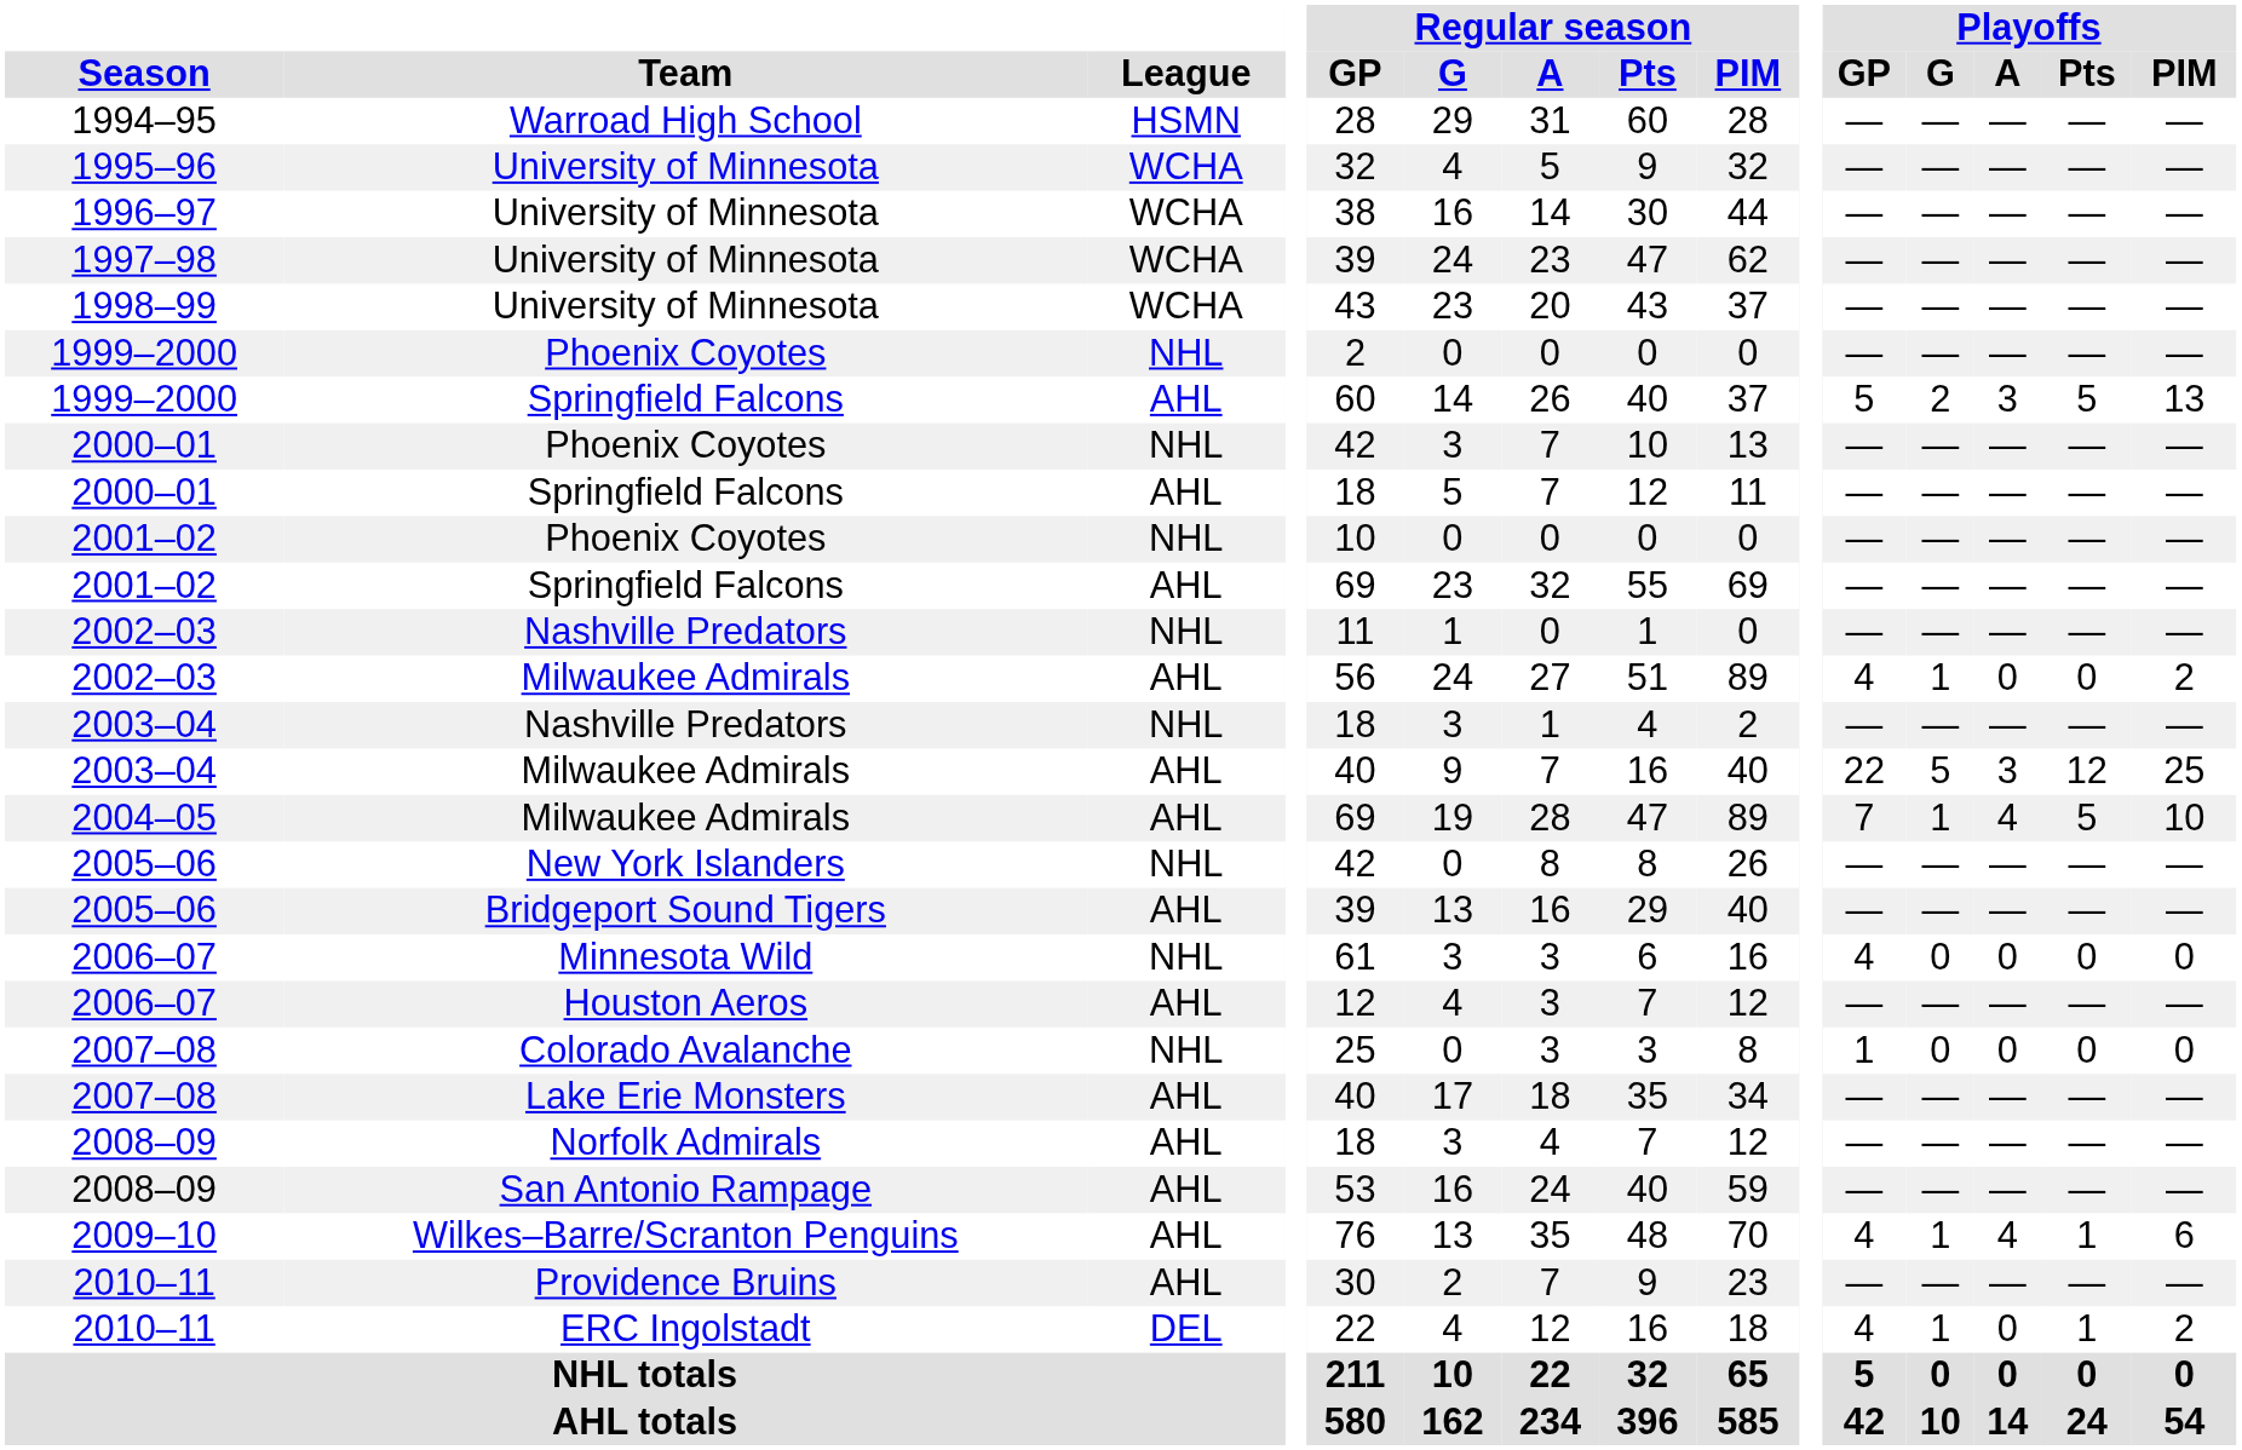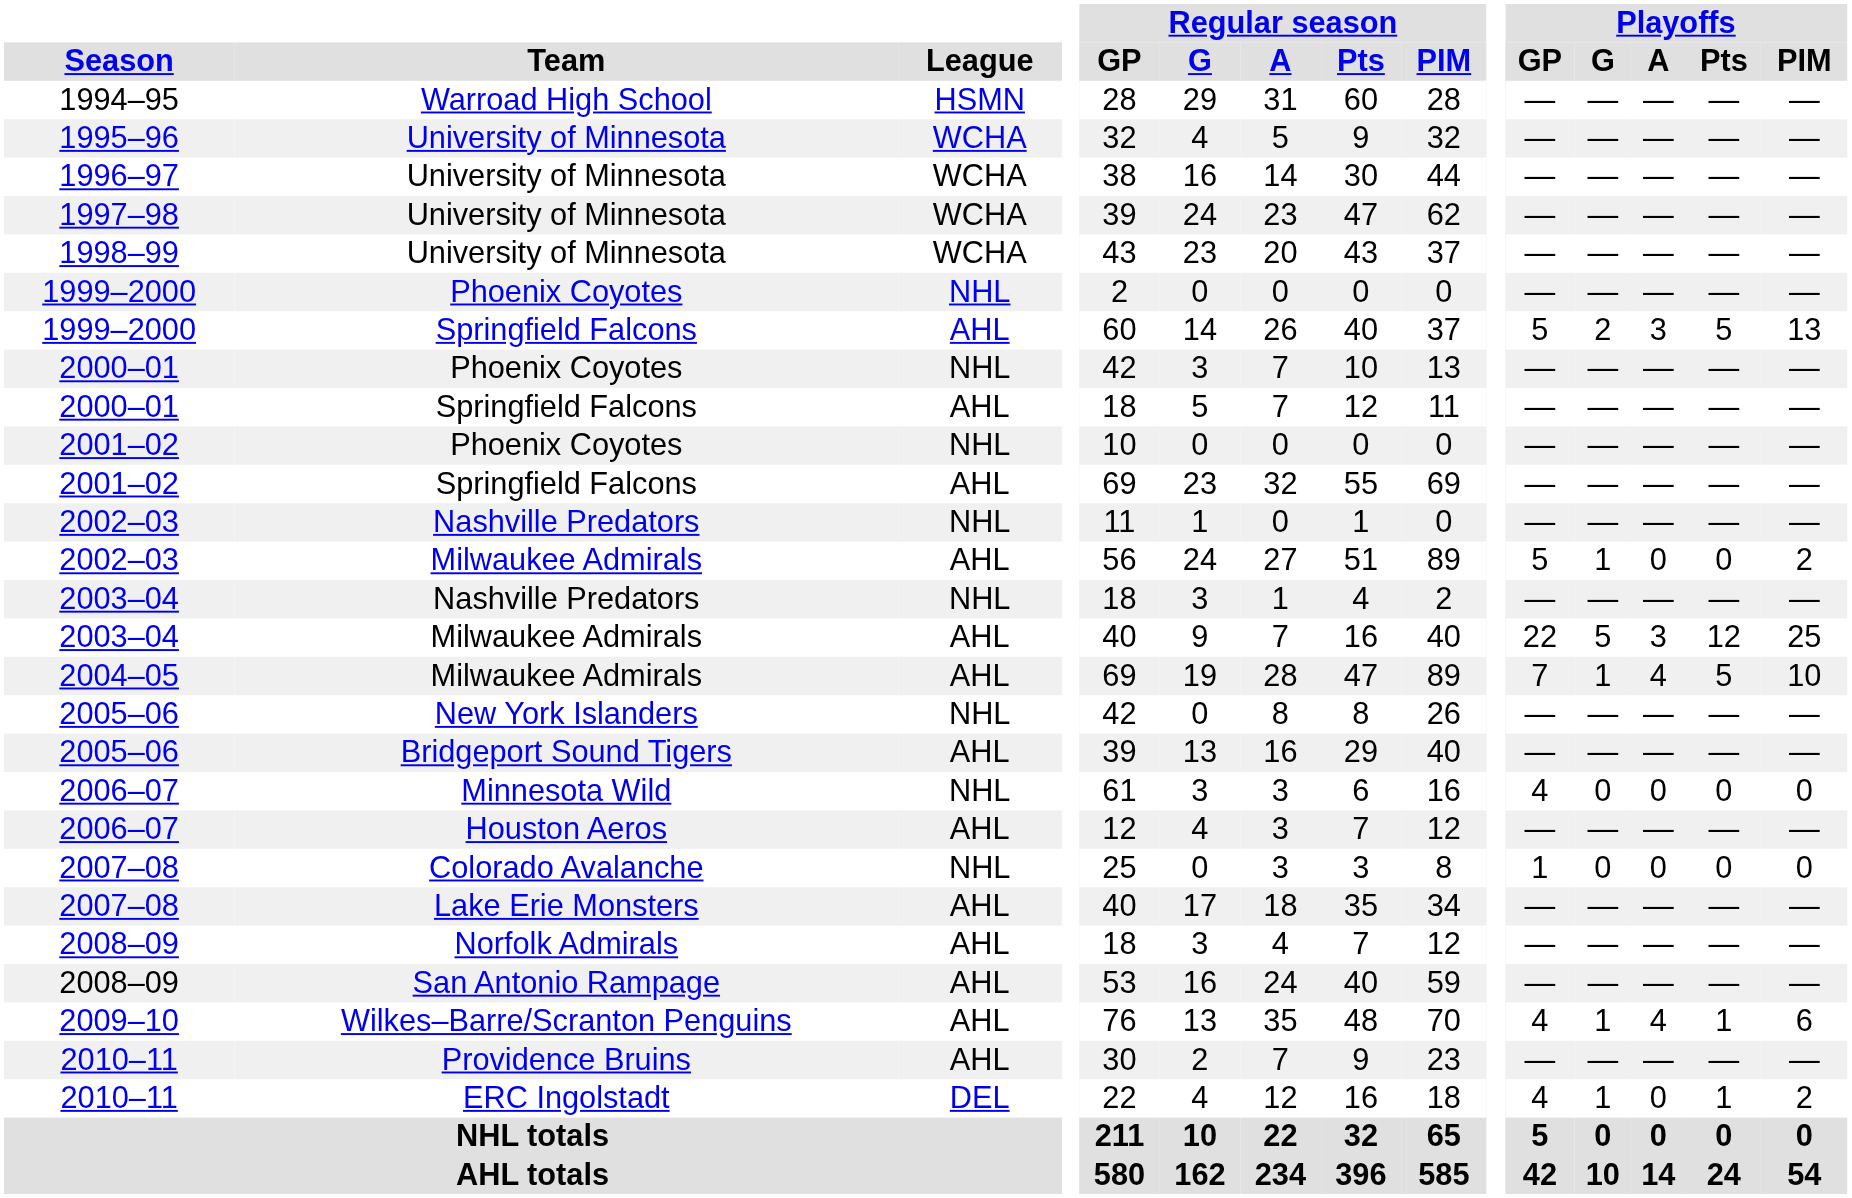 <table border="0" cellpadding="1" cellspacing="0" style="text-align:center; width:60em">
 <tr bgcolor="#e0e0e0">
 <th colspan="3" bgcolor="#ffffff"> </th>
 <th rowspan="99" bgcolor="#ffffff"> </th>
 <th colspan="5"><a href='#'>Regular season</a></th>
 <th rowspan="99" bgcolor="#ffffff"> </th>
 <th colspan="5"><a href='#'>Playoffs</a></th>
 </tr>
 <tr bgcolor="#e0e0e0">
 <th><a href='#'>Season</a></th>
 <th>Team</th>
 <th>League</th>
 <th>GP</th>
 <th><a href='#'>G</a></th>
 <th><a href='#'>A</a></th>
 <th><a href='#'>Pts</a></th>
 <th><a href='#'>PIM</a></th>
 <th>GP</th>
 <th>G</th>
 <th>A</th>
 <th>Pts</th>
 <th>PIM</th>
 </tr>
 <tr>
 <td>1994–95</td>
 <td><a href='#'>Warroad High School</a></td>
 <td><a href='#'>HSMN</a></td>
 <td>28</td>
 <td>29</td>
 <td>31</td>
 <td>60</td>
 <td>28</td>
 <td>—</td>
 <td>—</td>
 <td>—</td>
 <td>—</td>
 <td>—</td>
 </tr>
 <tr bgcolor="#f0f0f0">
 <td><a href='#'>1995–96</a></td>
 <td><a href='#'>University of Minnesota</a></td>
 <td><a href='#'>WCHA</a></td>
 <td>32</td>
 <td>4</td>
 <td>5</td>
 <td>9</td>
 <td>32</td>
 <td>—</td>
 <td>—</td>
 <td>—</td>
 <td>—</td>
 <td>—</td>
 </tr>
 <tr>
 <td><a href='#'>1996–97</a></td>
 <td>University of Minnesota</td>
 <td>WCHA</td>
 <td>38</td>
 <td>16</td>
 <td>14</td>
 <td>30</td>
 <td>44</td>
 <td>—</td>
 <td>—</td>
 <td>—</td>
 <td>—</td>
 <td>—</td>
 </tr>
 <tr bgcolor="#f0f0f0">
 <td><a href='#'>1997–98</a></td>
 <td>University of Minnesota</td>
 <td>WCHA</td>
 <td>39</td>
 <td>24</td>
 <td>23</td>
 <td>47</td>
 <td>62</td>
 <td>—</td>
 <td>—</td>
 <td>—</td>
 <td>—</td>
 <td>—</td>
 </tr>
 <tr>
 <td><a href='#'>1998–99</a></td>
 <td>University of Minnesota</td>
 <td>WCHA</td>
 <td>43</td>
 <td>23</td>
 <td>20</td>
 <td>43</td>
 <td>37</td>
 <td>—</td>
 <td>—</td>
 <td>—</td>
 <td>—</td>
 <td>—</td>
 </tr>
 <tr bgcolor="#f0f0f0">
 <td><a href='#'>1999–2000</a></td>
 <td><a href='#'>Phoenix Coyotes</a></td>
 <td><a href='#'>NHL</a></td>
 <td>2</td>
 <td>0</td>
 <td>0</td>
 <td>0</td>
 <td>0</td>
 <td>—</td>
 <td>—</td>
 <td>—</td>
 <td>—</td>
 <td>—</td>
 </tr>
 <tr>
 <td><a href='#'>1999–2000</a></td>
 <td><a href='#'>Springfield Falcons</a></td>
 <td><a href='#'>AHL</a></td>
 <td>60</td>
 <td>14</td>
 <td>26</td>
 <td>40</td>
 <td>37</td>
 <td>5</td>
 <td>2</td>
 <td>3</td>
 <td>5</td>
 <td>13</td>
 </tr>
 <tr bgcolor="#f0f0f0">
 <td><a href='#'>2000–01</a></td>
 <td>Phoenix Coyotes</td>
 <td>NHL</td>
 <td>42</td>
 <td>3</td>
 <td>7</td>
 <td>10</td>
 <td>13</td>
 <td>—</td>
 <td>—</td>
 <td>—</td>
 <td>—</td>
 <td>—</td>
 </tr>
 <tr>
 <td><a href='#'>2000–01</a></td>
 <td>Springfield Falcons</td>
 <td>AHL</td>
 <td>18</td>
 <td>5</td>
 <td>7</td>
 <td>12</td>
 <td>11</td>
 <td>—</td>
 <td>—</td>
 <td>—</td>
 <td>—</td>
 <td>—</td>
 </tr>
 <tr bgcolor="#f0f0f0">
 <td><a href='#'>2001–02</a></td>
 <td>Phoenix Coyotes</td>
 <td>NHL</td>
 <td>10</td>
 <td>0</td>
 <td>0</td>
 <td>0</td>
 <td>0</td>
 <td>—</td>
 <td>—</td>
 <td>—</td>
 <td>—</td>
 <td>—</td>
 </tr>
 <tr>
 <td><a href='#'>2001–02</a></td>
 <td>Springfield Falcons</td>
 <td>AHL</td>
 <td>69</td>
 <td>23</td>
 <td>32</td>
 <td>55</td>
 <td>69</td>
 <td>—</td>
 <td>—</td>
 <td>—</td>
 <td>—</td>
 <td>—</td>
 </tr>
 <tr bgcolor="#f0f0f0">
 <td><a href='#'>2002–03</a></td>
 <td><a href='#'>Nashville Predators</a></td>
 <td>NHL</td>
 <td>11</td>
 <td>1</td>
 <td>0</td>
 <td>1</td>
 <td>0</td>
 <td>—</td>
 <td>—</td>
 <td>—</td>
 <td>—</td>
 <td>—</td>
 </tr>
 <tr>
 <td><a href='#'>2002–03</a></td>
 <td><a href='#'>Milwaukee Admirals</a></td>
 <td>AHL</td>
 <td>56</td>
 <td>24</td>
 <td>27</td>
 <td>51</td>
 <td>89</td>
-<td>4</td>
+<td>5</td>
 <td>1</td>
 <td>0</td>
 <td>0</td>
 <td>2</td>
 </tr>
 <tr bgcolor="#f0f0f0">
 <td><a href='#'>2003–04</a></td>
 <td>Nashville Predators</td>
 <td>NHL</td>
 <td>18</td>
 <td>3</td>
 <td>1</td>
 <td>4</td>
 <td>2</td>
 <td>—</td>
 <td>—</td>
 <td>—</td>
 <td>—</td>
 <td>—</td>
 </tr>
 <tr>
 <td><a href='#'>2003–04</a></td>
 <td>Milwaukee Admirals</td>
 <td>AHL</td>
 <td>40</td>
 <td>9</td>
 <td>7</td>
 <td>16</td>
 <td>40</td>
 <td>22</td>
 <td>5</td>
 <td>3</td>
 <td>12</td>
 <td>25</td>
 </tr>
 <tr bgcolor="#f0f0f0">
 <td><a href='#'>2004–05</a></td>
 <td>Milwaukee Admirals</td>
 <td>AHL</td>
 <td>69</td>
 <td>19</td>
 <td>28</td>
 <td>47</td>
 <td>89</td>
 <td>7</td>
 <td>1</td>
 <td>4</td>
 <td>5</td>
 <td>10</td>
 </tr>
 <tr>
 <td><a href='#'>2005–06</a></td>
 <td><a href='#'>New York Islanders</a></td>
 <td>NHL</td>
 <td>42</td>
 <td>0</td>
 <td>8</td>
 <td>8</td>
 <td>26</td>
 <td>—</td>
 <td>—</td>
 <td>—</td>
 <td>—</td>
 <td>—</td>
 </tr>
 <tr bgcolor="#f0f0f0">
 <td><a href='#'>2005–06</a></td>
 <td><a href='#'>Bridgeport Sound Tigers</a></td>
 <td>AHL</td>
 <td>39</td>
 <td>13</td>
 <td>16</td>
 <td>29</td>
 <td>40</td>
 <td>—</td>
 <td>—</td>
 <td>—</td>
 <td>—</td>
 <td>—</td>
 </tr>
 <tr>
 <td><a href='#'>2006–07</a></td>
 <td><a href='#'>Minnesota Wild</a></td>
 <td>NHL</td>
 <td>61</td>
 <td>3</td>
 <td>3</td>
 <td>6</td>
 <td>16</td>
 <td>4</td>
 <td>0</td>
 <td>0</td>
 <td>0</td>
 <td>0</td>
 </tr>
 <tr bgcolor="#f0f0f0">
 <td><a href='#'>2006–07</a></td>
 <td><a href='#'>Houston Aeros</a></td>
 <td>AHL</td>
 <td>12</td>
 <td>4</td>
 <td>3</td>
 <td>7</td>
 <td>12</td>
 <td>—</td>
 <td>—</td>
 <td>—</td>
 <td>—</td>
 <td>—</td>
 </tr>
 <tr>
 <td><a href='#'>2007–08</a></td>
 <td><a href='#'>Colorado Avalanche</a></td>
 <td>NHL</td>
 <td>25</td>
 <td>0</td>
 <td>3</td>
 <td>3</td>
 <td>8</td>
 <td>1</td>
 <td>0</td>
 <td>0</td>
 <td>0</td>
 <td>0</td>
 </tr>
 <tr bgcolor="#f0f0f0">
 <td><a href='#'>2007–08</a></td>
 <td><a href='#'>Lake Erie Monsters</a></td>
 <td>AHL</td>
 <td>40</td>
 <td>17</td>
 <td>18</td>
 <td>35</td>
 <td>34</td>
 <td>—</td>
 <td>—</td>
 <td>—</td>
 <td>—</td>
 <td>—</td>
 </tr>
 <tr>
 <td><a href='#'>2008–09</a></td>
 <td><a href='#'>Norfolk Admirals</a></td>
 <td>AHL</td>
 <td>18</td>
 <td>3</td>
 <td>4</td>
 <td>7</td>
 <td>12</td>
 <td>—</td>
 <td>—</td>
 <td>—</td>
 <td>—</td>
 <td>—</td>
 </tr>
 <tr bgcolor="#f0f0f0">
 <td>2008–09</td>
 <td><a href='#'>San Antonio Rampage</a></td>
 <td>AHL</td>
 <td>53</td>
 <td>16</td>
 <td>24</td>
 <td>40</td>
 <td>59</td>
 <td>—</td>
 <td>—</td>
 <td>—</td>
 <td>—</td>
 <td>—</td>
 </tr>
 <tr>
 <td><a href='#'>2009–10</a></td>
 <td><a href='#'>Wilkes–Barre/Scranton Penguins</a></td>
 <td>AHL</td>
 <td>76</td>
 <td>13</td>
 <td>35</td>
 <td>48</td>
 <td>70</td>
 <td>4</td>
 <td>1</td>
 <td>4</td>
 <td>1</td>
 <td>6</td>
 </tr>
 <tr bgcolor="#f0f0f0">
 <td><a href='#'>2010–11</a></td>
 <td><a href='#'>Providence Bruins</a></td>
 <td>AHL</td>
 <td>30</td>
 <td>2</td>
 <td>7</td>
 <td>9</td>
 <td>23</td>
 <td>—</td>
 <td>—</td>
 <td>—</td>
 <td>—</td>
 <td>—</td>
 </tr>
 <tr>
 <td><a href='#'>2010–11</a></td>
 <td><a href='#'>ERC Ingolstadt</a></td>
 <td><a href='#'>DEL</a></td>
 <td>22</td>
 <td>4</td>
 <td>12</td>
 <td>16</td>
 <td>18</td>
 <td>4</td>
 <td>1</td>
 <td>0</td>
 <td>1</td>
 <td>2</td>
 </tr>
 <tr bgcolor="#e0e0e0">
 <th colspan="3">NHL totals</th>
 <th>211</th>
 <th>10</th>
 <th>22</th>
 <th>32</th>
 <th>65</th>
 <th>5</th>
 <th>0</th>
 <th>0</th>
 <th>0</th>
 <th>0</th>
 </tr>
 <tr bgcolor="#e0e0e0">
 <th colspan="3">AHL totals</th>
 <th>580</th>
 <th>162</th>
 <th>234</th>
 <th>396</th>
 <th>585</th>
 <th>42</th>
 <th>10</th>
 <th>14</th>
 <th>24</th>
 <th>54</th>
 </tr>
 </table>
